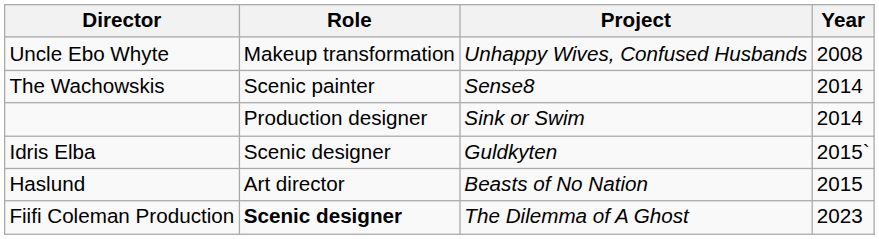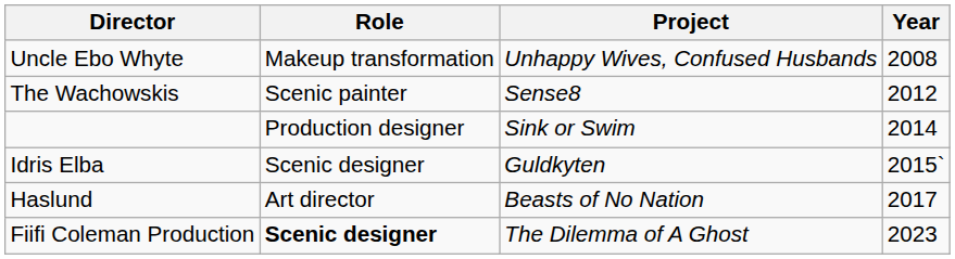 <table class="wikitable">
 <tr>
 <th>Director</th>
 <th>Role</th>
 <th>Project</th>
 <th>Year</th>
 </tr>
 <tr>
 <td>Uncle Ebo Whyte</td>
 <td>Makeup transformation</td>
 <td><em>Unhappy Wives, Confused Husbands</em></td>
 <td>2008</td>
 </tr>
 <tr>
 <td>The Wachowskis</td>
 <td>Scenic painter</td>
 <td><em>Sense8</em></td>
-<td>2014</td>
+<td>2012</td>
 </tr>
 <tr>
 <td></td>
 <td>Production designer</td>
 <td><em>Sink or Swim</em></td>
 <td>2014</td>
 </tr>
 <tr>
 <td>Idris Elba</td>
 <td>Scenic designer</td>
 <td><em>Guldkyten</em></td>
 <td>2015`</td>
 </tr>
 <tr>
 <td>Haslund</td>
 <td>Art director</td>
 <td><em>Beasts of No Nation</em></td>
-<td>2015</td>
+<td>2017</td>
 </tr>
 <tr>
 <td>Fiifi Coleman Production</td>
 <td><strong>Scenic designer</strong></td>
 <td><em>The Dilemma of A Ghost</em></td>
 <td>2023</td>
 </tr>
 </table>
